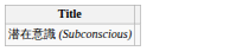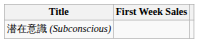 <table class="wikitable">
 <tr>
 <th>Title</th>
+<th>First Week Sales</th>
 <th></th>
 </tr>
 <tr>
 <td>潜在意識 <em>(Subconscious)</em></td>
 <td></td>
+<td></td>
 </tr>
 </table>
